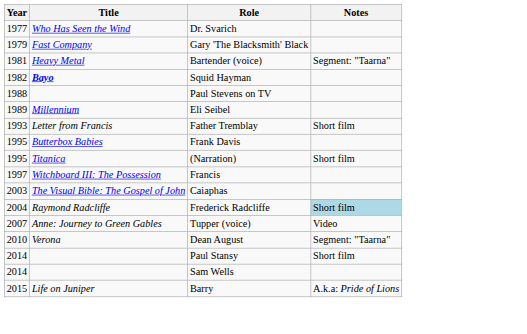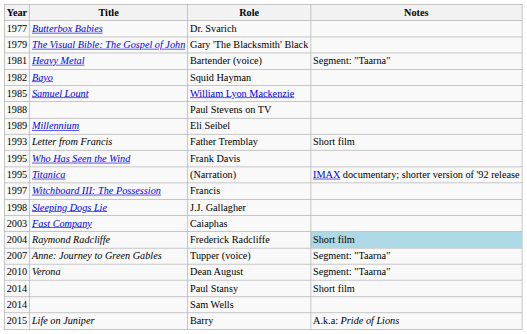 <table class="wikitable sortable">
 <tr>
 <th>Year</th>
 <th>Title</th>
 <th>Role</th>
 <th class="unsortable">Notes</th>
 </tr>
 <tr>
 <td>1977</td>
-<td><em><a href='#'>Who Has Seen the Wind</a></em></td>
+<td><em><a href='#'>Butterbox Babies</a></em></td>
 <td>Dr. Svarich</td>
 <td></td>
 </tr>
 <tr>
 <td>1979</td>
-<td><em><a href='#'>Fast Company</a></em></td>
+<td><em><a href='#'>The Visual Bible: The Gospel of John</a></em></td>
 <td>Gary 'The Blacksmith' Black</td>
 <td></td>
 </tr>
 <tr>
 <td>1981</td>
 <td><em><a href='#'>Heavy Metal</a></em></td>
 <td>Bartender (voice)</td>
 <td>Segment: "Taarna"</td>
 </tr>
 <tr>
 <td>1982</td>
-<td><strong><em><a href='#'>Bayo</a></em></strong></td>
+<td><em><a href='#'>Bayo</a></em></td>
 <td>Squid Hayman</td>
+<td></td>
+</tr>
+<tr>
+<td>1985</td>
+<td><em><a href='#'>Samuel Lount</a></em></td>
+<td><a href='#'>William Lyon Mackenzie</a></td>
 <td></td>
 </tr>
 <tr>
 <td>1988</td>
 <td><em></em></td>
 <td>Paul Stevens on TV</td>
 <td></td>
 </tr>
 <tr>
 <td>1989</td>
 <td><em><a href='#'>Millennium</a></em></td>
 <td>Eli Seibel</td>
 <td></td>
 </tr>
 <tr>
 <td>1993</td>
 <td><em>Letter from Francis</em></td>
 <td>Father Tremblay</td>
 <td>Short film</td>
 </tr>
 <tr>
 <td>1995</td>
-<td><em><a href='#'>Butterbox Babies</a></em></td>
+<td><em><a href='#'>Who Has Seen the Wind</a></em></td>
 <td>Frank Davis</td>
 <td></td>
 </tr>
 <tr>
 <td>1995</td>
 <td><em><a href='#'>Titanica</a></em></td>
 <td>(Narration)</td>
-<td>Short film</td>
+<td><a href='#'>IMAX</a> documentary; shorter version of '92 release</td>
 </tr>
 <tr>
 <td>1997</td>
 <td><em><a href='#'>Witchboard III: The Possession</a></em></td>
 <td>Francis</td>
 <td></td>
 </tr>
 <tr>
+<td>1998</td>
+<td><em><a href='#'>Sleeping Dogs Lie</a></em></td>
+<td>J.J. Gallagher</td>
+<td></td>
+</tr>
+<tr>
 <td>2003</td>
-<td><em><a href='#'>The Visual Bible: The Gospel of John</a></em></td>
+<td><em><a href='#'>Fast Company</a></em></td>
 <td>Caiaphas</td>
 <td></td>
 </tr>
 <tr>
 <td>2004</td>
 <td><em>Raymond Radcliffe</em></td>
 <td>Frederick Radcliffe</td>
 <td style="background: lightblue;">Short film</td>
 </tr>
 <tr>
 <td>2007</td>
 <td><em>Anne: Journey to Green Gables</em></td>
 <td>Tupper (voice)</td>
-<td>Video</td>
+<td>Segment: "Taarna"</td>
 </tr>
 <tr>
 <td>2010</td>
 <td><em>Verona</em></td>
 <td>Dean August</td>
 <td>Segment: "Taarna"</td>
 </tr>
 <tr>
 <td>2014</td>
 <td><em></em></td>
 <td>Paul Stansy</td>
 <td>Short film</td>
 </tr>
 <tr>
 <td>2014</td>
 <td><em></em></td>
 <td>Sam Wells</td>
 <td></td>
 </tr>
 <tr>
 <td>2015</td>
 <td><em>Life on Juniper</em></td>
 <td>Barry</td>
 <td>A.k.a: <em>Pride of Lions</em></td>
 </tr>
 </table>
